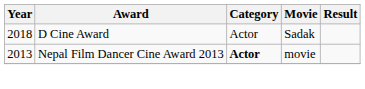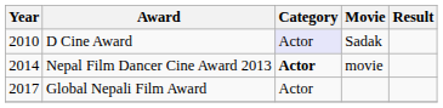 <table class="wikitable sortable">
 <tr>
 <th>Year</th>
 <th>Award</th>
 <th>Category</th>
 <th>Movie</th>
 <th>Result</th>
 </tr>
 <tr>
-<td>2018</td>
+<td>2010</td>
 <td>D Cine Award</td>
-<td>Actor</td>
+<td style="background: lavender;">Actor</td>
 <td>Sadak</td>
 <td></td>
 </tr>
 <tr>
-<td>2013</td>
+<td>2014</td>
 <td>Nepal Film Dancer Cine Award 2013</td>
 <td><strong>Actor</strong></td>
 <td>movie</td>
 <td></td>
 </tr>
 <tr>
+<td>2017</td>
+<td>Global Nepali Film Award</td>
+<td>Actor</td>
+<td></td>
+<td></td>
+</tr>
+<tr>
 </tr>
 </table>
